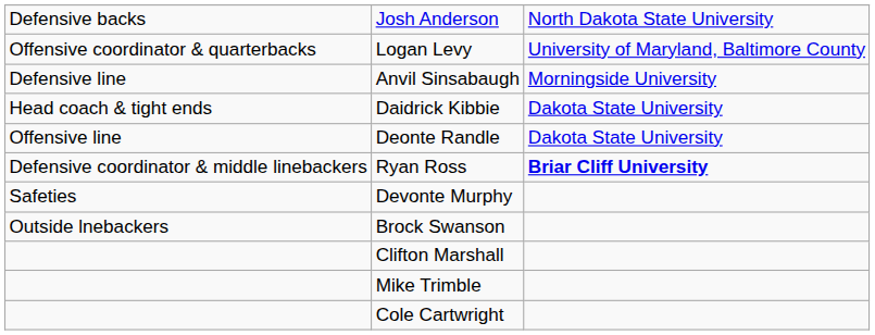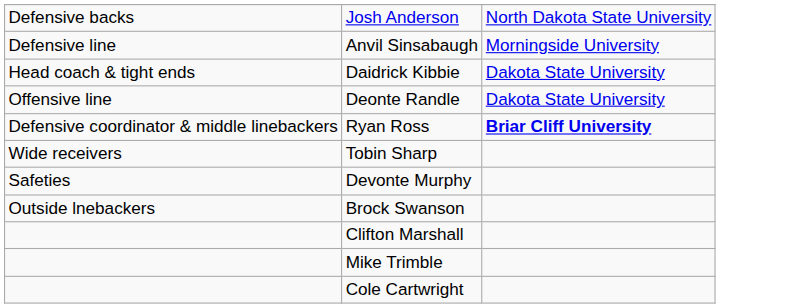 <table class="wikitable">
 <tr>
 </tr>
 <tr>
 <td>Defensive backs</td>
 <td><a href='#'>Josh Anderson</a></td>
 <td><a href='#'>North Dakota State University</a></td>
-</tr>
-<tr>
-<td>Offensive coordinator & quarterbacks</td>
-<td>Logan Levy</td>
-<td><a href='#'>University of Maryland, Baltimore County</a></td>
 </tr>
 <tr>
 <td>Defensive line</td>
 <td>Anvil Sinsabaugh</td>
 <td><a href='#'>Morningside University</a></td>
 </tr>
 <tr>
 <td>Head coach & tight ends</td>
 <td>Daidrick Kibbie</td>
 <td><a href='#'>Dakota State University</a></td>
 </tr>
 <tr>
 <td>Offensive line</td>
 <td>Deonte Randle</td>
 <td><a href='#'>Dakota State University</a></td>
 </tr>
 <tr>
 <td>Defensive coordinator & middle linebackers</td>
 <td>Ryan Ross</td>
 <td><strong><a href='#'>Briar Cliff University</a></strong></td>
+</tr>
+<tr>
+<td>Wide receivers</td>
+<td>Tobin Sharp</td>
+<td></td>
 </tr>
 <tr>
 <td>Safeties</td>
 <td>Devonte Murphy</td>
 <td></td>
 </tr>
 <tr>
 <td>Outside lnebackers</td>
 <td>Brock Swanson</td>
 <td></td>
 </tr>
 <tr>
 <td></td>
 <td>Clifton Marshall</td>
 <td></td>
 </tr>
 <tr>
 <td></td>
 <td>Mike Trimble</td>
 <td></td>
 </tr>
 <tr>
 <td></td>
 <td>Cole Cartwright</td>
 <td></td>
 </tr>
 </table>
